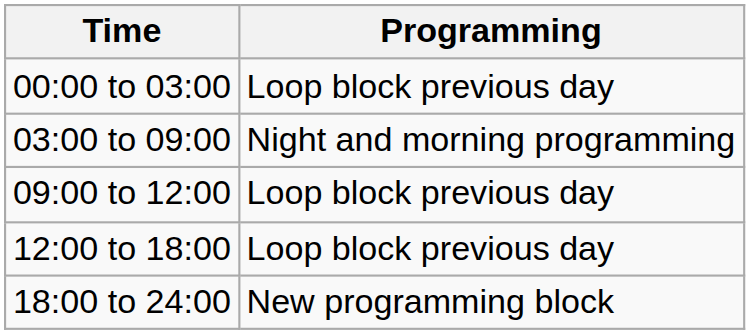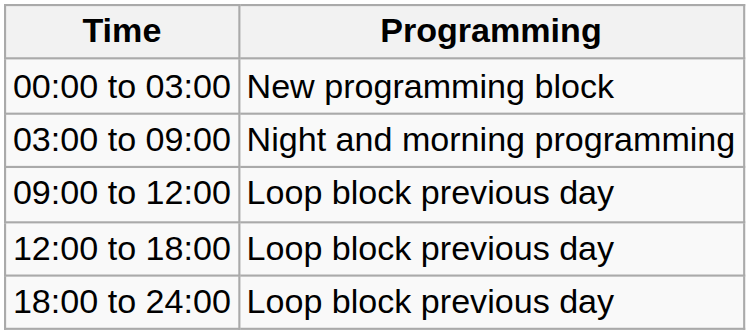 <table class="wikitable">
 <tr>
 <th style:"width:15%">Time</th>
 <th style:"width:15%">Programming</th>
 </tr>
 <tr>
 <td>00:00 to 03:00</td>
-<td>Loop block previous day</td>
+<td>New programming block</td>
 </tr>
 <tr>
 <td>03:00 to 09:00</td>
 <td>Night and morning programming</td>
 </tr>
 <tr>
 <td>09:00 to 12:00</td>
 <td>Loop block previous day</td>
 </tr>
 <tr>
 <td>12:00 to 18:00</td>
 <td>Loop block previous day</td>
 </tr>
 <tr>
 <td>18:00 to 24:00</td>
-<td>New programming block</td>
+<td>Loop block previous day</td>
 </tr>
 </table>
